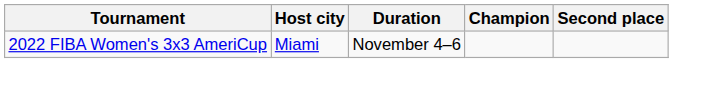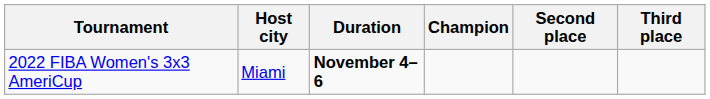 <table class="wikitable" style="font-size:90%">
 <tr>
 <th>Tournament</th>
 <th>Host city</th>
 <th>Duration</th>
 <th> Champion</th>
 <th> Second place</th>
+<th> Third place</th>
 </tr>
 <tr>
 <td><a href='#'>2022 FIBA Women's 3x3 AmeriCup</a></td>
 <td> <a href='#'>Miami</a></td>
-<td>November 4–6</td>
+<td><strong>November 4–6</strong></td>
 <td><strong></strong></td>
+<td></td>
 <td></td>
 </tr>
 </table>
